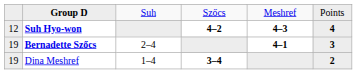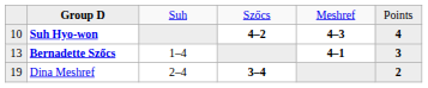 <table class="wikitable" style="font-size:90%">
 <tr style="text-align:center;">
 <td style="background-color:#ededed;" width="20"></td>
 <td style="background-color:#ededed;" width="130" style="text-align:center;"><strong>Group D</strong></td>
 <td width="90"> <a href='#'>Suh</a></td>
 <td width="90"> <a href='#'>Szőcs</a></td>
 <td width="90"> <a href='#'>Meshref</a></td>
 <td style="background-color:#ededed;" width="50">Points</td>
 </tr>
 <tr style="text-align:center;background-color:#ffffff;">
-<td style="background-color:#ededed;">12</td>
+<td style="background-color:#ededed;">10</td>
 <td style="text-align:left;"> <strong><a href='#'>Suh Hyo-won</a></strong></td>
 <td style="background-color:#ededed;"></td>
 <td><strong>4–2</strong></td>
 <td><strong>4–3</strong></td>
 <td style="background-color:#ededed;"><strong>4</strong></td>
 </tr>
 <tr style="text-align:center;background-color:#ffffff;">
-<td style="background-color:#ededed;">19</td>
+<td style="background-color:#ededed;">13</td>
 <td style="text-align:left;"> <strong><a href='#'>Bernadette Szőcs</a></strong></td>
-<td>2–4</td>
+<td>1–4</td>
 <td style="background-color:#ededed;"></td>
 <td><strong>4–1</strong></td>
 <td style="background-color:#ededed;"><strong>3</strong></td>
 </tr>
 <tr style="text-align:center;background-color:#ffffff;">
 <td style="background-color:#ededed;">19</td>
 <td style="text-align:left;"> <a href='#'>Dina Meshref</a></td>
-<td>1–4</td>
+<td>2–4</td>
 <td><strong>3–4</strong></td>
 <td style="background-color:#ededed;"></td>
 <td style="background-color:#ededed;"><strong>2</strong></td>
 </tr>
 </table>
